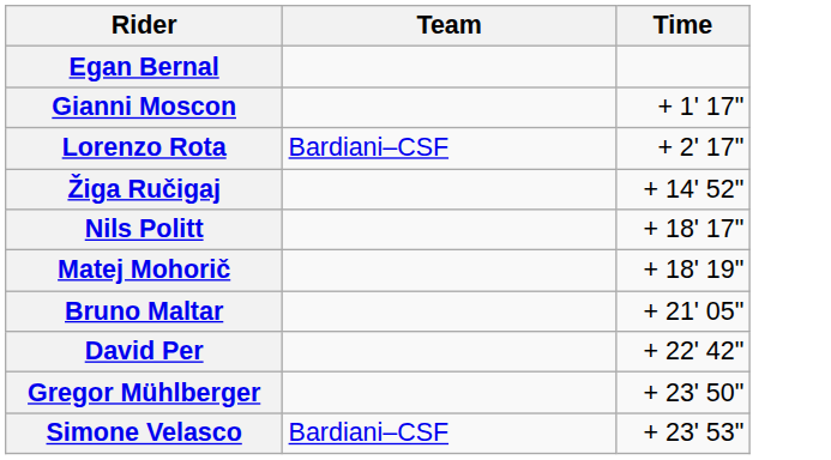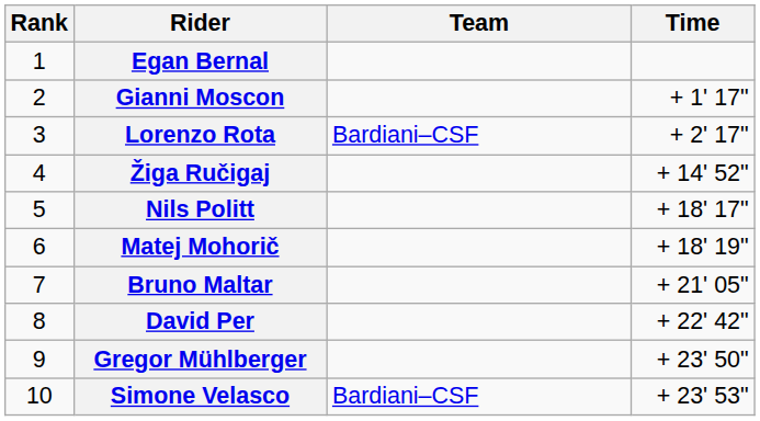 <table class="wikitable plainrowheaders">
 <tr>
+<th>Rank</th>
 <th>Rider</th>
 <th>Team</th>
 <th>Time</th>
 </tr>
 <tr>
+<td style="text-align:center;">1</td>
 <th width=165px scope="row"> <a href='#'>Egan Bernal</a></th>
 <td width=200px></td>
 <td width=76px style="text-align:right;"></td>
 </tr>
 <tr>
+<td style="text-align:center;">2</td>
 <th scope="row"> <a href='#'>Gianni Moscon</a></th>
 <td></td>
 <td style="text-align:right;">+ 1' 17"</td>
 </tr>
 <tr>
+<td style="text-align:center;">3</td>
 <th scope="row"> <a href='#'>Lorenzo Rota</a></th>
 <td><a href='#'>Bardiani–CSF</a></td>
 <td style="text-align:right;">+ 2' 17"</td>
 </tr>
 <tr>
+<td style="text-align:center;">4</td>
 <th scope="row"> <a href='#'>Žiga Ručigaj</a></th>
 <td></td>
 <td style="text-align:right;">+ 14' 52"</td>
 </tr>
 <tr>
+<td style="text-align:center;">5</td>
 <th scope="row"> <a href='#'>Nils Politt</a></th>
 <td></td>
 <td style="text-align:right;">+ 18' 17"</td>
 </tr>
 <tr>
+<td style="text-align:center;">6</td>
 <th scope="row"> <a href='#'>Matej Mohorič</a></th>
 <td></td>
 <td style="text-align:right;">+ 18' 19"</td>
 </tr>
 <tr>
+<td style="text-align:center;">7</td>
 <th scope="row"> <a href='#'>Bruno Maltar</a></th>
 <td></td>
 <td style="text-align:right;">+ 21' 05"</td>
 </tr>
 <tr>
+<td style="text-align:center;">8</td>
 <th scope="row"> <a href='#'>David Per</a></th>
 <td></td>
 <td style="text-align:right;">+ 22' 42"</td>
 </tr>
 <tr>
+<td style="text-align:center;">9</td>
 <th scope="row"> <a href='#'>Gregor Mühlberger</a></th>
 <td></td>
 <td style="text-align:right;">+ 23' 50"</td>
 </tr>
 <tr>
+<td style="text-align:center;">10</td>
 <th scope="row"> <a href='#'>Simone Velasco</a></th>
 <td><a href='#'>Bardiani–CSF</a></td>
 <td style="text-align:right;">+ 23' 53"</td>
 </tr>
 </table>
